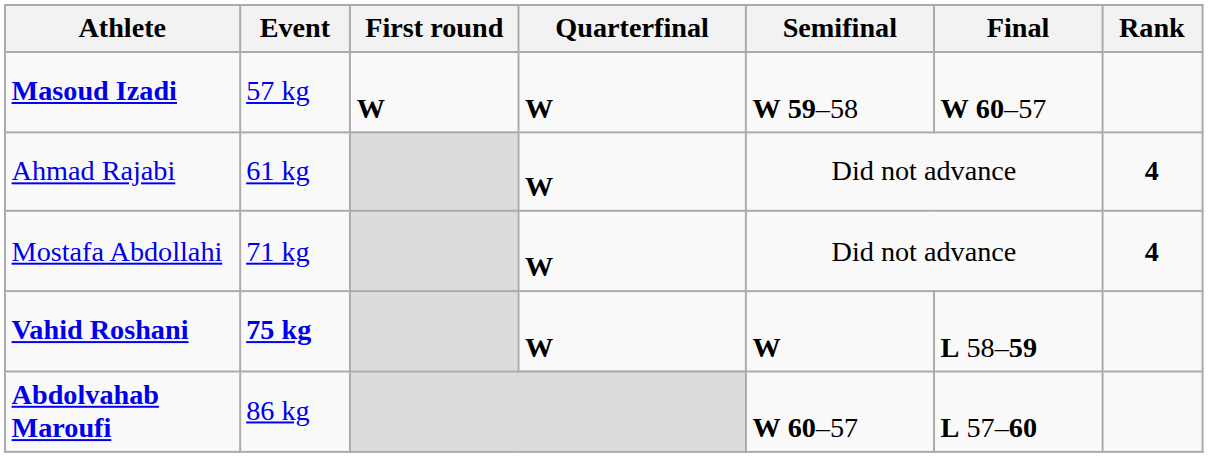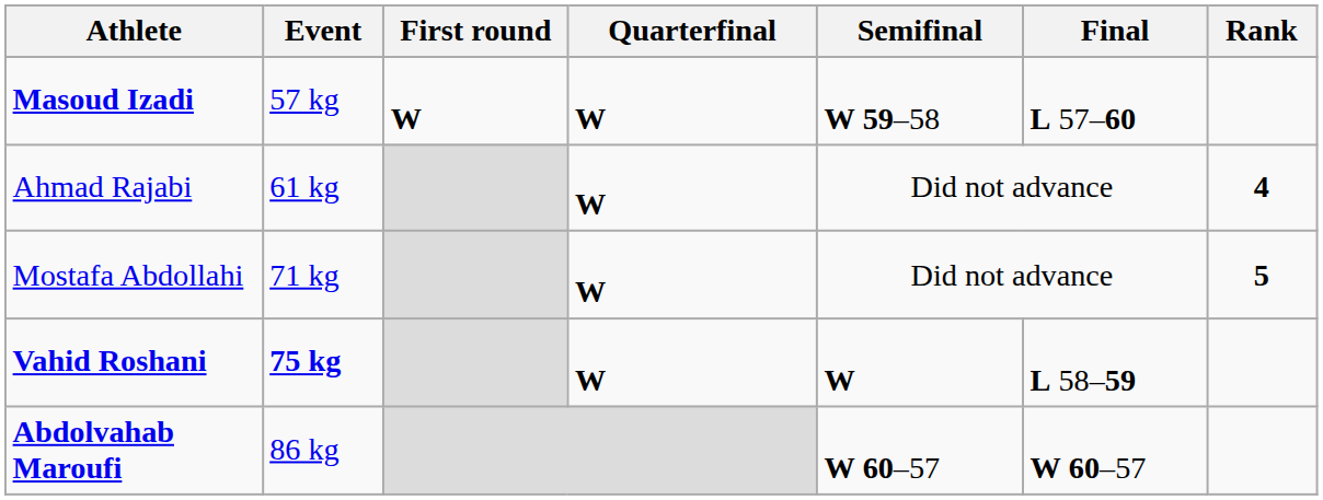 <table class="wikitable" width="98%" style="text-align:left; font-size:90%">
 <tr>
 <th width="11%">Athlete</th>
 <th width="4%">Event</th>
 <th width="9%">First round</th>
 <th width="9%">Quarterfinal</th>
 <th width="9%">Semifinal</th>
 <th width="9%">Final</th>
 <th width="3%">Rank</th>
 </tr>
 <tr>
 <td><strong><a href='#'>Masoud Izadi</a></strong></td>
 <td><a href='#'>57 kg</a></td>
 <td><br><strong>W</strong></td>
 <td><br><strong>W</strong> </td>
 <td><br><strong>W</strong> <strong>59</strong>–58</td>
-<td><br><strong>W</strong> <strong>60</strong>–57</td>
+<td><br><strong>L</strong> 57–<strong>60</strong></td>
 <td align=center></td>
 </tr>
 <tr>
 <td><a href='#'>Ahmad Rajabi</a></td>
 <td><a href='#'>61 kg</a></td>
 <td bgcolor=#DCDCDC></td>
 <td><br><strong>W</strong></td>
 <td colspan=2  align=center>Did not advance</td>
 <td align=center><strong>4</strong></td>
 </tr>
 <tr>
 <td><a href='#'>Mostafa Abdollahi</a></td>
 <td><a href='#'>71 kg</a></td>
 <td bgcolor=#DCDCDC></td>
 <td><br><strong>W</strong></td>
 <td colspan=2 align=center>Did not advance</td>
-<td align=center><strong>4</strong></td>
+<td align=center><strong>5</strong></td>
 </tr>
 <tr>
 <td><strong><a href='#'>Vahid Roshani</a></strong></td>
 <td><strong><a href='#'>75 kg</a></strong></td>
 <td bgcolor=#DCDCDC></td>
 <td><br><strong>W</strong></td>
 <td><br><strong>W</strong> </td>
 <td><br><strong>L</strong> 58–<strong>59</strong></td>
 <td align=center></td>
 </tr>
 <tr>
 <td><strong><a href='#'>Abdolvahab Maroufi</a></strong></td>
 <td><a href='#'>86 kg</a></td>
 <td colspan=2 bgcolor=#DCDCDC></td>
 <td><br><strong>W</strong> <strong>60</strong>–57</td>
-<td><br><strong>L</strong> 57–<strong>60</strong></td>
+<td><br><strong>W</strong> <strong>60</strong>–57</td>
 <td align=center></td>
 </tr>
 </table>
